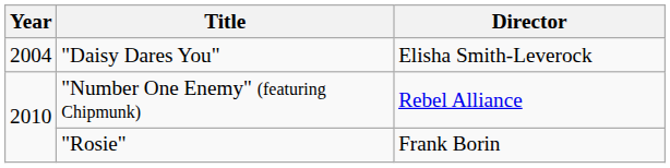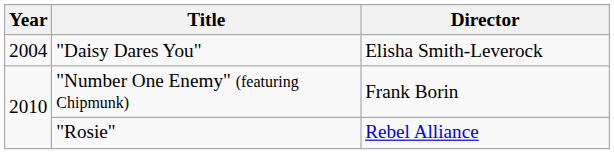 <table class="wikitable">
 <tr>
 <th>Year</th>
 <th style="width:250px;">Title</th>
 <th style="width:200px;">Director</th>
 </tr>
 <tr>
 <td>2004</td>
 <td>"Daisy Dares You"</td>
 <td>Elisha Smith-Leverock</td>
 </tr>
 <tr>
 <td rowspan="2">2010</td>
 <td>"Number One Enemy" <small>(featuring Chipmunk)</small></td>
-<td><a href='#'>Rebel Alliance</a></td>
+<td>Frank Borin</td>
 </tr>
 <tr>
 <td>"Rosie"</td>
-<td>Frank Borin</td>
+<td><a href='#'>Rebel Alliance</a></td>
 </tr>
 </table>
